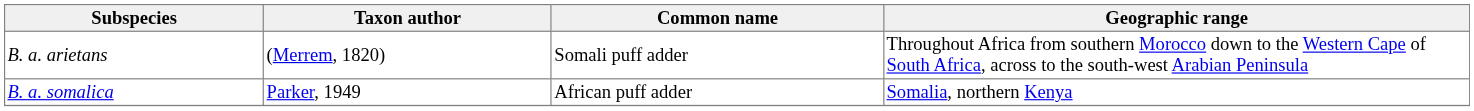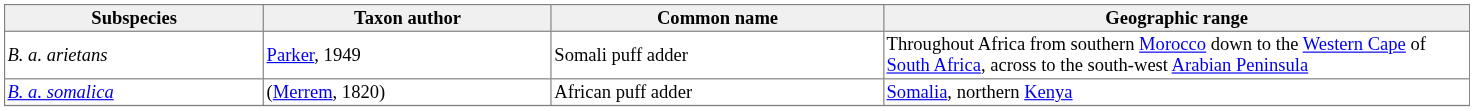 <table cellspacing=0 cellpadding=2 border=1 style="border-collapse: collapse;">
 <tr>
 <th bgcolor="#f0f0f0">Subspecies</th>
 <th bgcolor="#f0f0f0">Taxon author</th>
 <th bgcolor="#f0f0f0">Common name</th>
 <th bgcolor="#f0f0f0">Geographic range</th>
 </tr>
 <tr>
 <td><em>B. a. arietans</em></td>
-<td>(<a href='#'>Merrem</a>, 1820)</td>
+<td><a href='#'>Parker</a>, 1949</td>
 <td>Somali puff adder</td>
 <td style="width:40%">Throughout Africa from southern <a href='#'>Morocco</a> down to the <a href='#'>Western Cape</a> of <a href='#'>South Africa</a>, across to the south-west <a href='#'>Arabian Peninsula</a></td>
 </tr>
 <tr>
 <td><em><a href='#'>B. a. somalica</a></em></td>
-<td><a href='#'>Parker</a>, 1949</td>
+<td>(<a href='#'>Merrem</a>, 1820)</td>
 <td>African puff adder</td>
 <td><a href='#'>Somalia</a>, northern <a href='#'>Kenya</a></td>
 </tr>
 <tr>
 </tr>
 </table>
